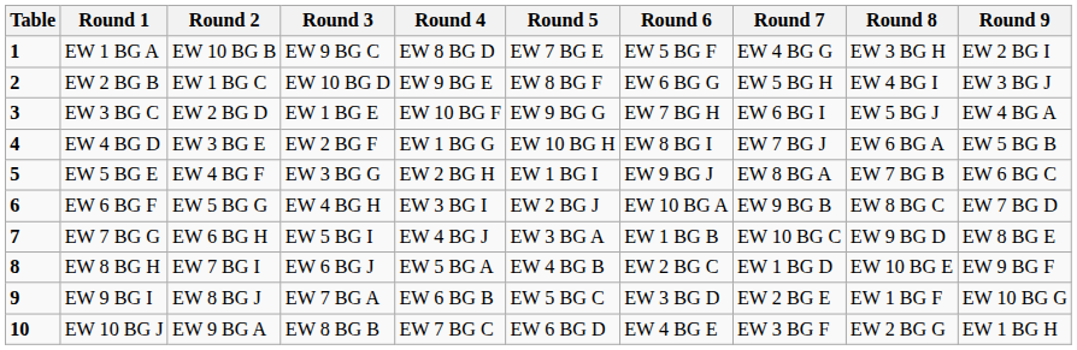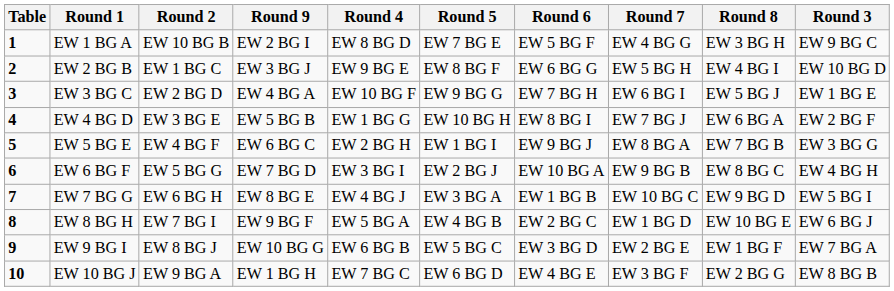 <table class="wikitable">
 <tr>
 <th>Table</th>
 <th>Round 1</th>
 <th>Round 2</th>
-<th>Round 3</th>
+<th>Round 9</th>
 <th>Round 4</th>
 <th>Round 5</th>
 <th>Round 6</th>
 <th>Round 7</th>
 <th>Round 8</th>
-<th>Round 9</th>
+<th>Round 3</th>
 </tr>
 <tr>
 <td><strong>1</strong></td>
 <td>EW 1 BG A</td>
 <td>EW 10 BG B</td>
-<td>EW 9 BG C</td>
+<td>EW 2 BG I</td>
 <td>EW 8 BG D</td>
 <td>EW 7 BG E</td>
 <td>EW 5 BG F</td>
 <td>EW 4 BG G</td>
 <td>EW 3 BG H</td>
-<td>EW 2 BG I</td>
+<td>EW 9 BG C</td>
 </tr>
 <tr>
 <td><strong>2</strong></td>
 <td>EW 2 BG B</td>
 <td>EW 1 BG C</td>
-<td>EW 10 BG D</td>
+<td>EW 3 BG J</td>
 <td>EW 9 BG E</td>
 <td>EW 8 BG F</td>
 <td>EW 6 BG G</td>
 <td>EW 5 BG H</td>
 <td>EW 4 BG I</td>
-<td>EW 3 BG J</td>
+<td>EW 10 BG D</td>
 </tr>
 <tr>
 <td><strong>3</strong></td>
 <td>EW 3 BG C</td>
 <td>EW 2 BG D</td>
-<td>EW 1 BG E</td>
+<td>EW 4 BG A</td>
 <td>EW 10 BG F</td>
 <td>EW 9 BG G</td>
 <td>EW 7 BG H</td>
 <td>EW 6 BG I</td>
 <td>EW 5 BG J</td>
-<td>EW 4 BG A</td>
+<td>EW 1 BG E</td>
 </tr>
 <tr>
 <td><strong>4</strong></td>
 <td>EW 4 BG D</td>
 <td>EW 3 BG E</td>
-<td>EW 2 BG F</td>
+<td>EW 5 BG B</td>
 <td>EW 1 BG G</td>
 <td>EW 10 BG H</td>
 <td>EW 8 BG I</td>
 <td>EW 7 BG J</td>
 <td>EW 6 BG A</td>
-<td>EW 5 BG B</td>
+<td>EW 2 BG F</td>
 </tr>
 <tr>
 <td><strong>5</strong></td>
 <td>EW 5 BG E</td>
 <td>EW 4 BG F</td>
-<td>EW 3 BG G</td>
+<td>EW 6 BG C</td>
 <td>EW 2 BG H</td>
 <td>EW 1 BG I</td>
 <td>EW 9 BG J</td>
 <td>EW 8 BG A</td>
 <td>EW 7 BG B</td>
-<td>EW 6 BG C</td>
+<td>EW 3 BG G</td>
 </tr>
 <tr>
 <td><strong>6</strong></td>
 <td>EW 6 BG F</td>
 <td>EW 5 BG G</td>
-<td>EW 4 BG H</td>
+<td>EW 7 BG D</td>
 <td>EW 3 BG I</td>
 <td>EW 2 BG J</td>
 <td>EW 10 BG A</td>
 <td>EW 9 BG B</td>
 <td>EW 8 BG C</td>
-<td>EW 7 BG D</td>
+<td>EW 4 BG H</td>
 </tr>
 <tr>
 <td><strong>7</strong></td>
 <td>EW 7 BG G</td>
 <td>EW 6 BG H</td>
-<td>EW 5 BG I</td>
+<td>EW 8 BG E</td>
 <td>EW 4 BG J</td>
 <td>EW 3 BG A</td>
 <td>EW 1 BG B</td>
 <td>EW 10 BG C</td>
 <td>EW 9 BG D</td>
-<td>EW 8 BG E</td>
+<td>EW 5 BG I</td>
 </tr>
 <tr>
 <td><strong>8</strong></td>
 <td>EW 8 BG H</td>
 <td>EW 7 BG I</td>
-<td>EW 6 BG J</td>
+<td>EW 9 BG F</td>
 <td>EW 5 BG A</td>
 <td>EW 4 BG B</td>
 <td>EW 2 BG C</td>
 <td>EW 1 BG D</td>
 <td>EW 10 BG E</td>
-<td>EW 9 BG F</td>
+<td>EW 6 BG J</td>
 </tr>
 <tr>
 <td><strong>9</strong></td>
 <td>EW 9 BG I</td>
 <td>EW 8 BG J</td>
-<td>EW 7 BG A</td>
+<td>EW 10 BG G</td>
 <td>EW 6 BG B</td>
 <td>EW 5 BG C</td>
 <td>EW 3 BG D</td>
 <td>EW 2 BG E</td>
 <td>EW 1 BG F</td>
-<td>EW 10 BG G</td>
+<td>EW 7 BG A</td>
 </tr>
 <tr>
 <td><strong>10</strong></td>
 <td>EW 10 BG J</td>
 <td>EW 9 BG A</td>
-<td>EW 8 BG B</td>
+<td>EW 1 BG H</td>
 <td>EW 7 BG C</td>
 <td>EW 6 BG D</td>
 <td>EW 4 BG E</td>
 <td>EW 3 BG F</td>
 <td>EW 2 BG G</td>
-<td>EW 1 BG H</td>
+<td>EW 8 BG B</td>
 </tr>
 </table>
